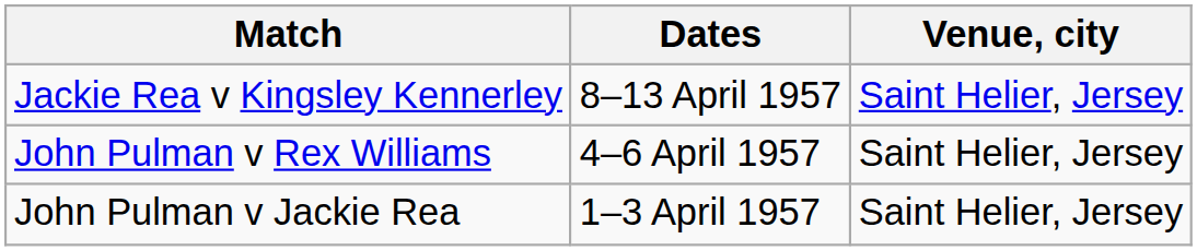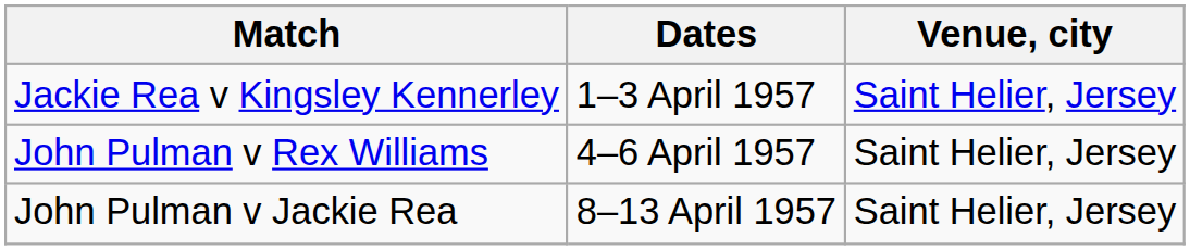 <table class="wikitable">
 <tr>
 <th scope="col">Match</th>
 <th scope="col">Dates</th>
 <th scope="col">Venue, city</th>
 </tr>
 <tr>
 <td><a href='#'>Jackie Rea</a> v <a href='#'>Kingsley Kennerley</a></td>
-<td>8–13 April 1957</td>
+<td>1–3 April 1957</td>
 <td><a href='#'>Saint Helier</a>, <a href='#'>Jersey</a></td>
 </tr>
 <tr>
 <td><a href='#'>John Pulman</a> v <a href='#'>Rex Williams</a></td>
 <td>4–6 April 1957</td>
 <td>Saint Helier, Jersey</td>
 </tr>
 <tr>
 <td>John Pulman v Jackie Rea</td>
-<td>1–3 April 1957</td>
+<td>8–13 April 1957</td>
 <td>Saint Helier, Jersey</td>
 </tr>
 </table>
